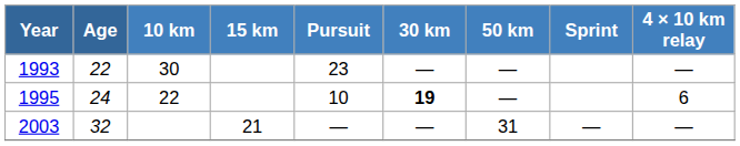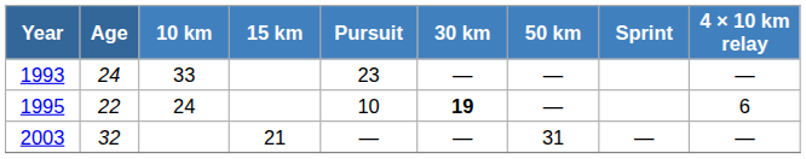 <table class="wikitable" style="font-size:95%; text-align:center; border:grey solid 1px; border-collapse:collapse; background:#ffffff;">
 <tr>
 <th style="background-color:#369; color:white; width:60px;"> Year </th>
 <th style="background-color:#369; color:white; width:40px;"> Age </th>
 <th style="background-color:#4180be; color:white; width:75px;"> 10 km </th>
 <th style="background-color:#4180be; color:white; width:75px;"> 15 km </th>
 <th style="background-color:#4180be; color:white; width:75px;"> Pursuit </th>
 <th style="background-color:#4180be; color:white; width:75px;"> 30 km </th>
 <th style="background-color:#4180be; color:white; width:75px;"> 50 km </th>
 <th style="background-color:#4180be; color:white; width:75px;"> Sprint </th>
 <th style="background-color:#4180be; color:white; width:75px;"> 4 × 10 km <br> relay </th>
 </tr>
 <tr>
 <td><a href='#'>1993</a></td>
-<td><em>22</em></td>
-<td>30</td>
+<td><em>24</em></td>
+<td>33</td>
 <td></td>
 <td>23</td>
 <td>—</td>
 <td>—</td>
 <td></td>
 <td>—</td>
 </tr>
 <tr>
 <td><a href='#'>1995</a></td>
-<td><em>24</em></td>
-<td>22</td>
+<td><em>22</em></td>
+<td>24</td>
 <td></td>
 <td>10</td>
 <td><strong>19</strong></td>
 <td>—</td>
 <td></td>
 <td>6</td>
 </tr>
 <tr>
 <td><a href='#'>2003</a></td>
 <td><em>32</em></td>
 <td></td>
 <td>21</td>
 <td>—</td>
 <td>—</td>
 <td>31</td>
 <td>—</td>
 <td>—</td>
 </tr>
 <tr>
 </tr>
 </table>
